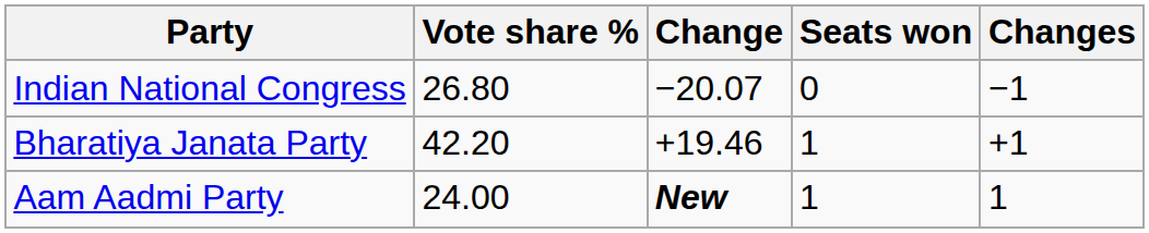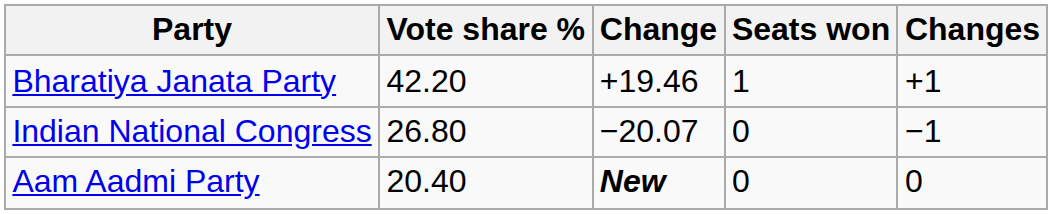 <table class="wikitable sortable">
 <tr>
 <th>Party</th>
 <th>Vote share %</th>
 <th>Change</th>
 <th>Seats won</th>
 <th>Changes</th>
 </tr>
 <tr>
+<td><a href='#'>Bharatiya Janata Party</a></td>
+<td>42.20</td>
+<td>+19.46</td>
+<td>1</td>
+<td>+1</td>
+</tr>
+<tr>
 <td><a href='#'>Indian National Congress</a></td>
 <td>26.80</td>
 <td>−20.07</td>
 <td>0</td>
 <td>−1</td>
 </tr>
 <tr>
-<td><a href='#'>Bharatiya Janata Party</a></td>
-<td>42.20</td>
-<td>+19.46</td>
-<td>1</td>
-<td>+1</td>
-</tr>
-<tr>
 <td><a href='#'>Aam Aadmi Party</a></td>
-<td>24.00</td>
+<td>20.40</td>
 <td><strong><em>New</em></strong></td>
-<td>1</td>
-<td>1</td>
+<td>0</td>
+<td>0</td>
 </tr>
 </table>
